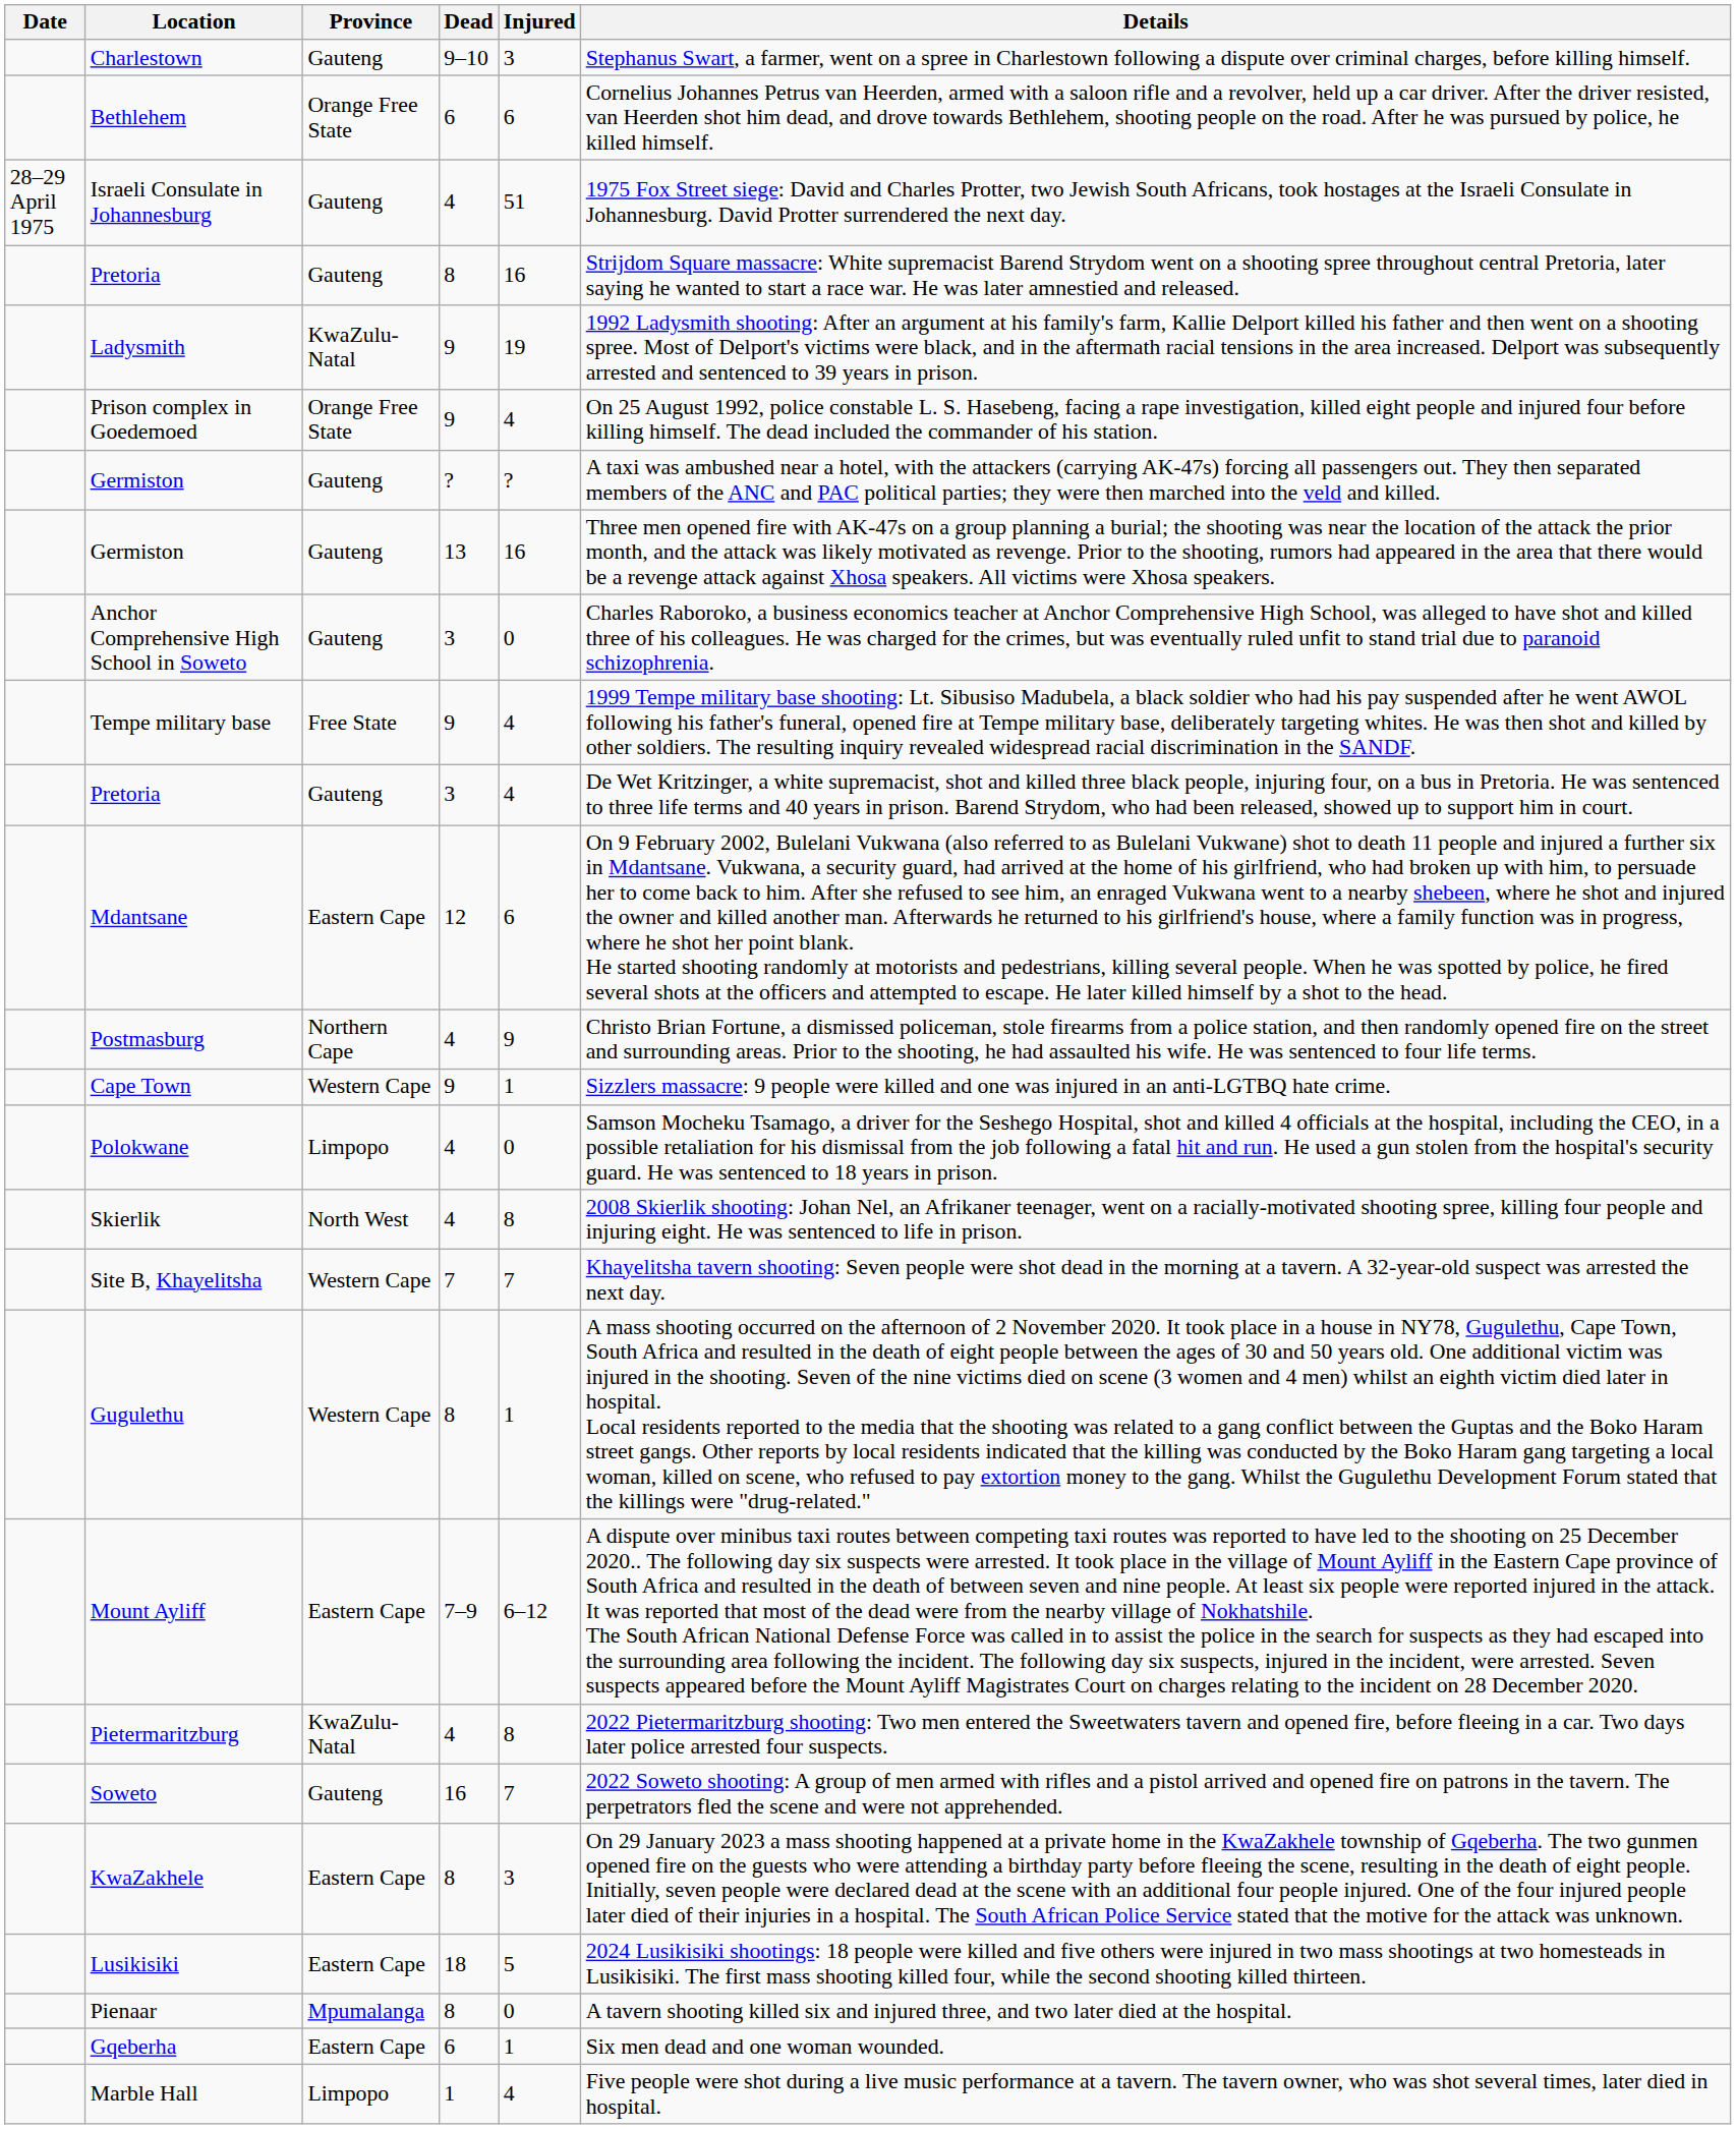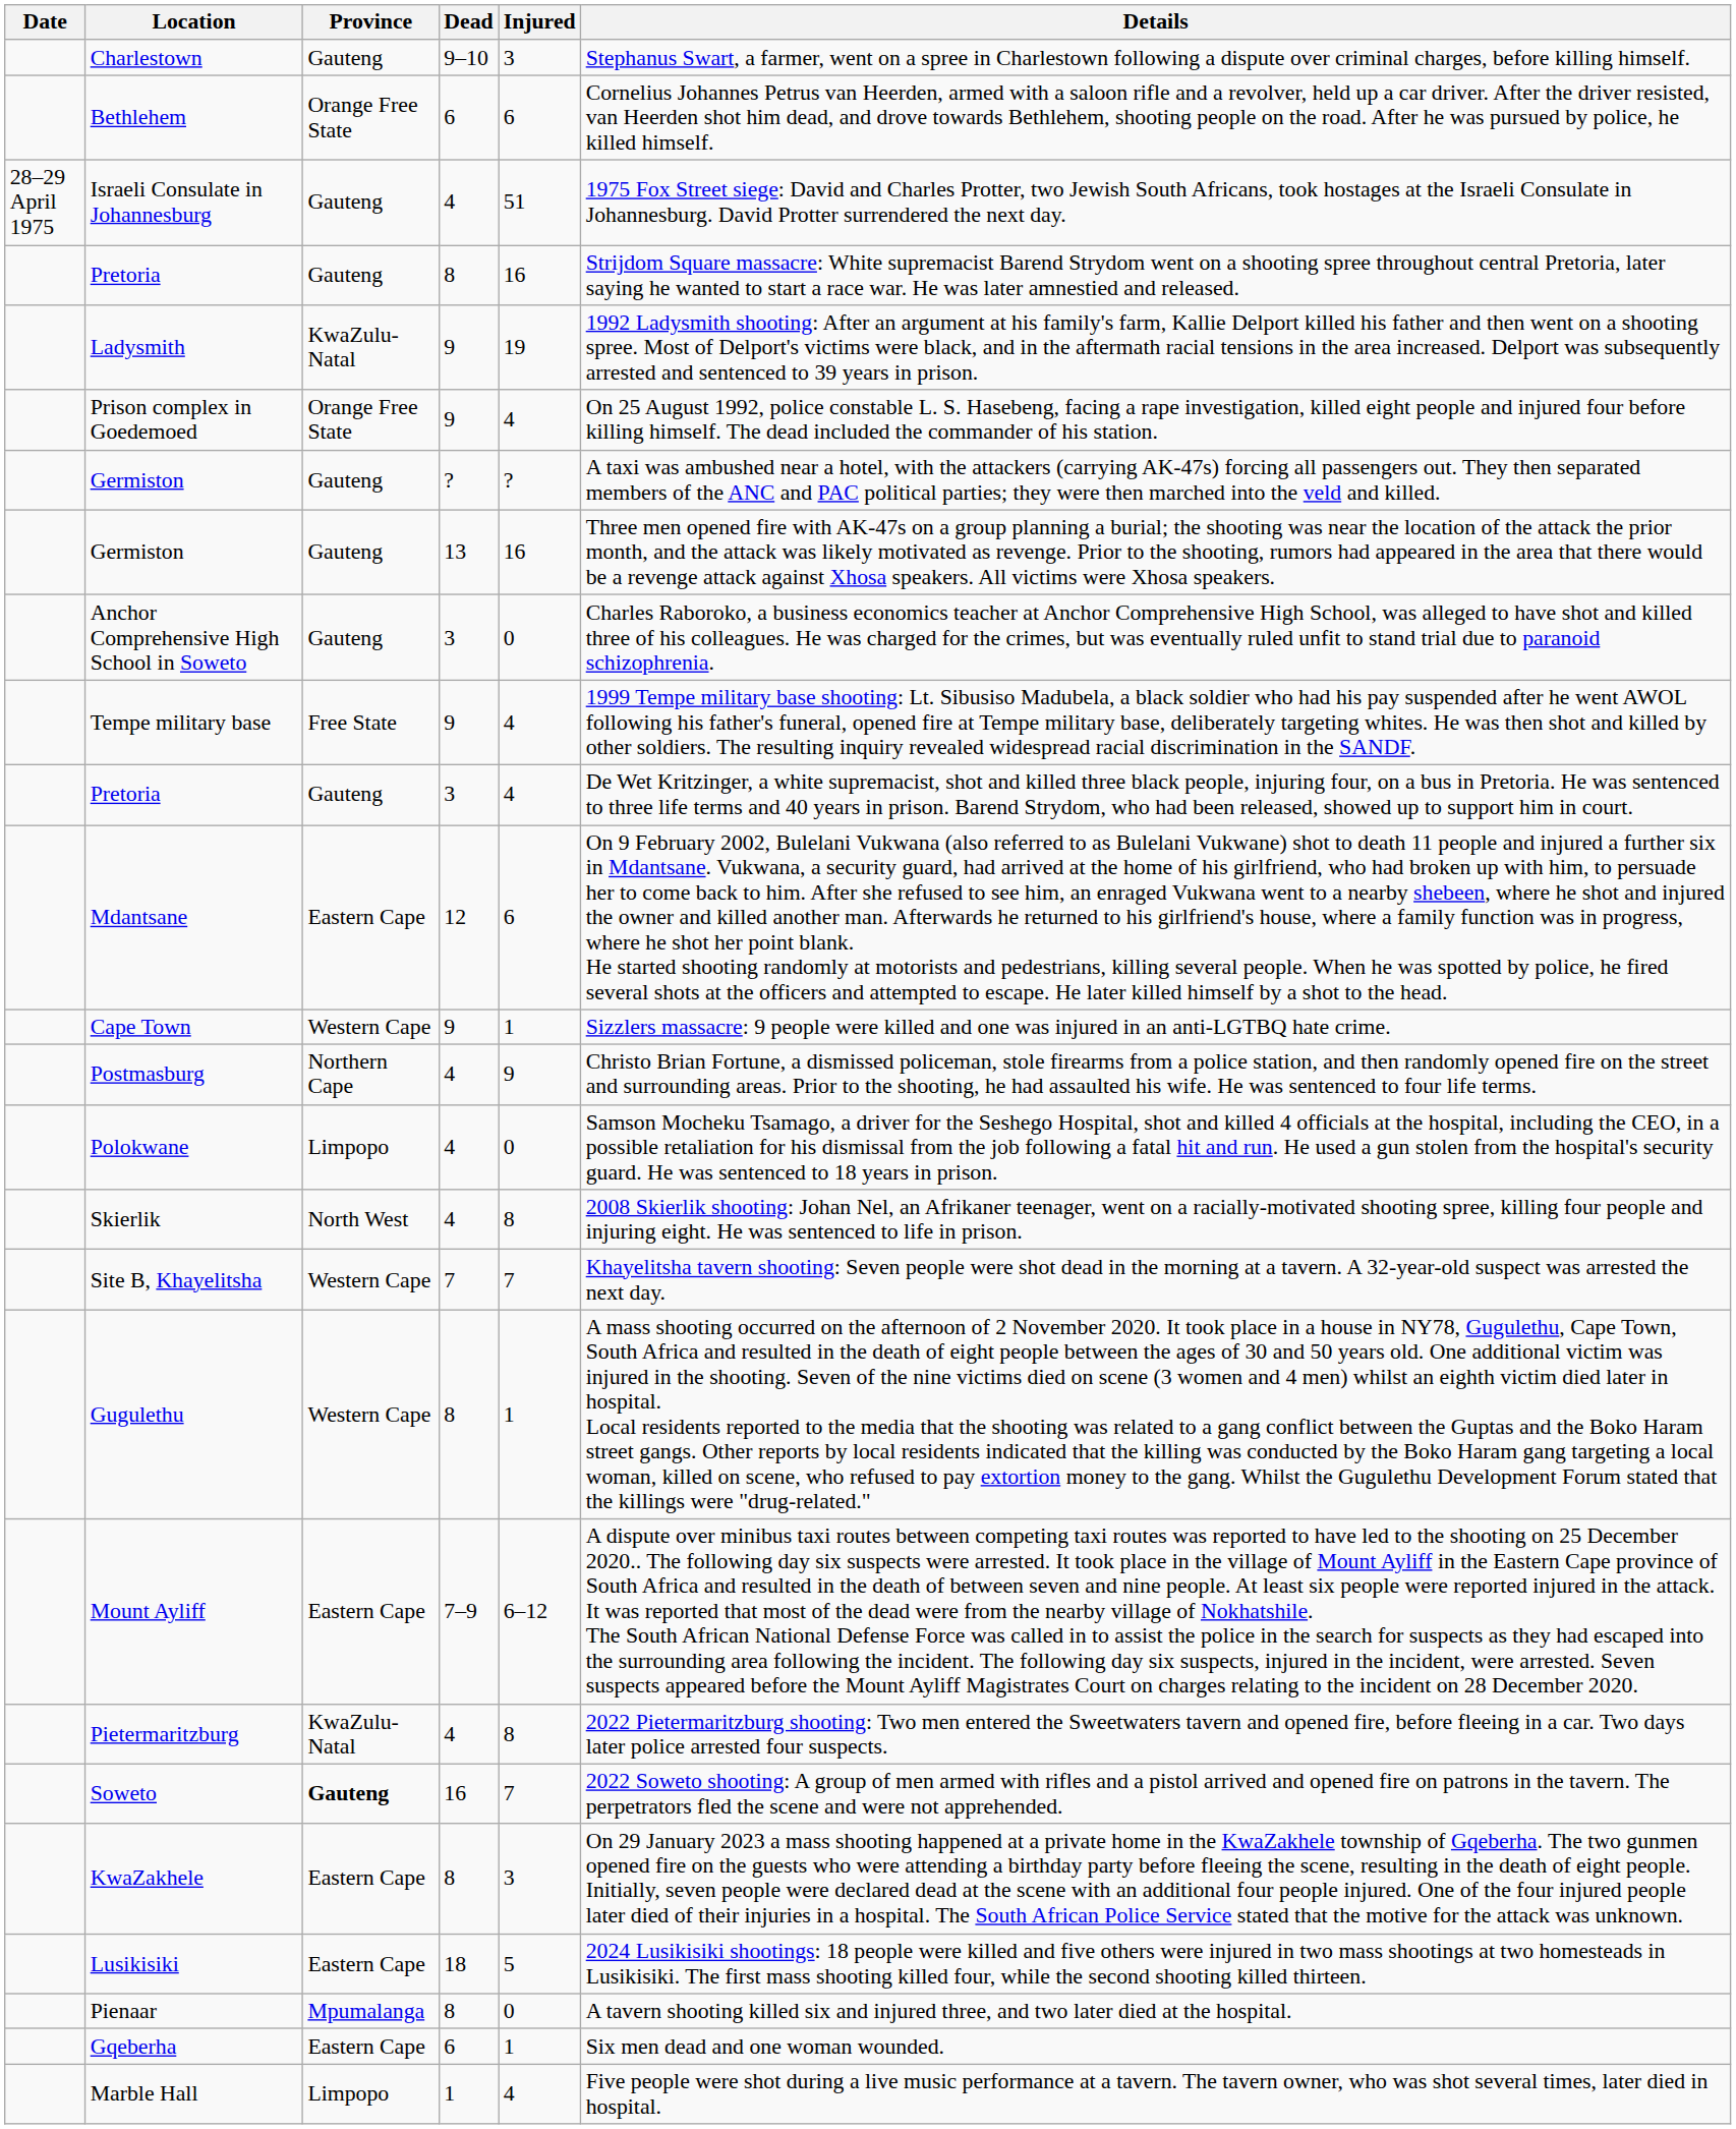 <table class="wikitable sortable">
 <tr>
 <th>Date</th>
 <th>Location</th>
 <th>Province</th>
 <th>Dead</th>
 <th>Injured</th>
 <th class="unsortable">Details</th>
 </tr>
 <tr>
 <td></td>
 <td><a href='#'>Charlestown</a></td>
 <td>Gauteng</td>
 <td>9–10</td>
 <td>3</td>
 <td><a href='#'>Stephanus Swart</a>, a farmer, went on a spree in Charlestown following a dispute over criminal charges, before killing himself.</td>
 </tr>
 <tr>
 <td></td>
 <td><a href='#'>Bethlehem</a></td>
 <td>Orange Free State</td>
 <td>6</td>
 <td>6</td>
 <td>Cornelius Johannes Petrus van Heerden, armed with a saloon rifle and a revolver, held up a car driver. After the driver resisted, van Heerden shot him dead, and drove towards Bethlehem, shooting people on the road. After he was pursued by police, he killed himself.</td>
 </tr>
 <tr>
 <td>28–29 April 1975</td>
 <td>Israeli Consulate in <a href='#'>Johannesburg</a></td>
 <td>Gauteng</td>
 <td>4</td>
 <td>51</td>
 <td><a href='#'>1975 Fox Street siege</a>: David and Charles Protter, two Jewish South Africans, took hostages at the Israeli Consulate in Johannesburg. David Protter surrendered the next day.</td>
 </tr>
 <tr>
 <td></td>
 <td><a href='#'>Pretoria</a></td>
 <td>Gauteng</td>
 <td>8</td>
 <td>16</td>
 <td><a href='#'>Strijdom Square massacre</a>: White supremacist Barend Strydom went on a shooting spree throughout central Pretoria, later saying he wanted to start a race war. He was later amnestied and released.</td>
 </tr>
 <tr>
 <td></td>
 <td><a href='#'>Ladysmith</a></td>
 <td>KwaZulu-Natal</td>
 <td>9</td>
 <td>19</td>
 <td><a href='#'>1992 Ladysmith shooting</a>: After an argument at his family's farm, Kallie Delport killed his father and then went on a shooting spree. Most of Delport's victims were black, and in the aftermath racial tensions in the area increased. Delport was subsequently arrested and sentenced to 39 years in prison.</td>
 </tr>
 <tr>
 <td></td>
 <td>Prison complex in Goedemoed<br></td>
 <td>Orange Free State</td>
 <td>9</td>
 <td>4</td>
 <td>On 25 August 1992, police constable L. S. Hasebeng, facing a rape investigation, killed eight people and injured four before killing himself. The dead included the commander of his station.</td>
 </tr>
 <tr>
 <td></td>
 <td><a href='#'>Germiston</a></td>
 <td>Gauteng</td>
 <td>?</td>
 <td>?</td>
 <td>A taxi was ambushed near a hotel, with the attackers (carrying AK-47s) forcing all passengers out. They then separated members of the <a href='#'>ANC</a> and <a href='#'>PAC</a> political parties; they were then marched into the <a href='#'>veld</a> and killed.</td>
 </tr>
 <tr>
 <td></td>
 <td>Germiston</td>
 <td>Gauteng</td>
 <td>13</td>
 <td>16</td>
 <td>Three men opened fire with AK-47s on a group planning a burial; the shooting was near the location of the attack the prior month, and the attack was likely motivated as revenge. Prior to the shooting, rumors had appeared in the area that there would be a revenge attack against <a href='#'>Xhosa</a> speakers. All victims were Xhosa speakers.</td>
 </tr>
 <tr>
 <td></td>
 <td>Anchor Comprehensive High School in <a href='#'>Soweto</a></td>
 <td>Gauteng</td>
 <td>3</td>
 <td>0</td>
 <td>Charles Raboroko, a business economics teacher at Anchor Comprehensive High School, was alleged to have shot and killed three of his colleagues. He was charged for the crimes, but was eventually ruled unfit to stand trial due to <a href='#'>paranoid schizophrenia</a>.</td>
 </tr>
 <tr>
 <td></td>
 <td>Tempe military base</td>
 <td>Free State</td>
 <td>9</td>
 <td>4</td>
 <td><a href='#'>1999 Tempe military base shooting</a>: Lt. Sibusiso Madubela, a black soldier who had his pay suspended after he went AWOL following his father's funeral, opened fire at Tempe military base, deliberately targeting whites. He was then shot and killed by other soldiers. The resulting inquiry revealed widespread racial discrimination in the <a href='#'>SANDF</a>.</td>
 </tr>
 <tr>
 <td></td>
 <td><a href='#'>Pretoria</a></td>
 <td>Gauteng</td>
 <td>3</td>
 <td>4</td>
 <td>De Wet Kritzinger, a white supremacist, shot and killed three black people, injuring four, on a bus in Pretoria. He was sentenced to three life terms and 40 years in prison. Barend Strydom, who had been released, showed up to support him in court.</td>
 </tr>
 <tr>
 <td></td>
 <td><a href='#'>Mdantsane</a></td>
 <td>Eastern Cape</td>
 <td>12</td>
 <td>6</td>
 <td>On 9 February 2002, Bulelani Vukwana (also referred to as Bulelani Vukwane) shot to death 11 people and injured a further six in <a href='#'>Mdantsane</a>. Vukwana, a security guard, had arrived at the home of his girlfriend, who had broken up with him, to persuade her to come back to him. After she refused to see him, an enraged Vukwana went to a nearby <a href='#'>shebeen</a>, where he shot and injured the owner and killed another man. Afterwards he returned to his girlfriend's house, where a family function was in progress, where he shot her point blank.<br>He started shooting randomly at motorists and pedestrians, killing several people. When he was spotted by police, he fired several shots at the officers and attempted to escape. He later killed himself by a shot to the head.</td>
 </tr>
 <tr>
 <td></td>
+<td><a href='#'>Cape Town</a></td>
+<td>Western Cape</td>
+<td>9</td>
+<td>1</td>
+<td><a href='#'>Sizzlers massacre</a>: 9 people were killed and one was injured in an anti-LGTBQ hate crime.</td>
+</tr>
+<tr>
+<td></td>
 <td><a href='#'>Postmasburg</a></td>
 <td>Northern Cape</td>
 <td>4</td>
 <td>9</td>
 <td>Christo Brian Fortune, a dismissed policeman, stole firearms from a police station, and then randomly opened fire on the street and surrounding areas. Prior to the shooting, he had assaulted his wife. He was sentenced to four life terms.</td>
-</tr>
-<tr>
-<td></td>
-<td><a href='#'>Cape Town</a></td>
-<td>Western Cape</td>
-<td>9</td>
-<td>1</td>
-<td><a href='#'>Sizzlers massacre</a>: 9 people were killed and one was injured in an anti-LGTBQ hate crime.</td>
 </tr>
 <tr>
 <td></td>
 <td><a href='#'>Polokwane</a></td>
 <td>Limpopo</td>
 <td>4</td>
 <td>0</td>
 <td>Samson Mocheku Tsamago, a driver for the Seshego Hospital, shot and killed 4 officials at the hospital, including the CEO, in a possible retaliation for his dismissal from the job following a fatal <a href='#'>hit and run</a>. He used a gun stolen from the hospital's security guard. He was sentenced to 18 years in prison.</td>
 </tr>
 <tr>
 <td></td>
 <td>Skierlik</td>
 <td>North West</td>
 <td>4</td>
 <td>8</td>
 <td><a href='#'>2008 Skierlik shooting</a>: Johan Nel, an Afrikaner teenager, went on a racially-motivated shooting spree, killing four people and injuring eight. He was sentenced to life in prison.</td>
 </tr>
 <tr>
 <td></td>
 <td>Site B, <a href='#'>Khayelitsha</a></td>
 <td>Western Cape</td>
 <td>7</td>
 <td>7</td>
 <td><a href='#'>Khayelitsha tavern shooting</a>: Seven people were shot dead in the morning at a tavern. A 32-year-old suspect was arrested the next day.</td>
 </tr>
 <tr>
 <td></td>
 <td><a href='#'>Gugulethu</a><br></td>
 <td>Western Cape</td>
 <td>8</td>
 <td>1</td>
 <td>A mass shooting occurred on the afternoon of 2 November 2020. It took place in a house in NY78, <a href='#'>Gugulethu</a>, Cape Town, South Africa and resulted in the death of eight people between the ages of 30 and 50 years old. One additional victim was injured in the shooting. Seven of the nine victims died on scene (3 women and 4 men) whilst an eighth victim died later in hospital.<br>Local residents reported to the media that the shooting was related to a gang conflict between the Guptas and the Boko Haram street gangs. Other reports by local residents indicated that the killing was conducted by the Boko Haram gang targeting a local woman, killed on scene, who refused to pay <a href='#'>extortion</a> money to the gang. Whilst the Gugulethu Development Forum stated that the killings were "drug-related."</td>
 </tr>
 <tr>
 <td></td>
 <td><a href='#'>Mount Ayliff</a><br></td>
 <td>Eastern Cape</td>
 <td>7–9</td>
 <td>6–12</td>
 <td>A dispute over minibus taxi routes between competing taxi routes was reported to have led to the shooting on 25 December 2020.. The following day six suspects were arrested. It took place in the village of <a href='#'>Mount Ayliff</a> in the Eastern Cape province of South Africa and resulted in the death of between seven and nine people. At least six people were reported injured in the attack. It was reported that most of the dead were from the nearby village of <a href='#'>Nokhatshile</a>.<br>The South African National Defense Force was called in to assist the police in the search for suspects as they had escaped into the surrounding area following the incident. The following day six suspects, injured in the incident, were arrested. Seven suspects appeared before the Mount Ayliff Magistrates Court on charges relating to the incident on 28 December 2020.</td>
 </tr>
 <tr>
 <td></td>
 <td><a href='#'>Pietermaritzburg</a></td>
 <td>KwaZulu-Natal</td>
 <td>4</td>
 <td>8</td>
 <td><a href='#'>2022 Pietermaritzburg shooting</a>: Two men entered the Sweetwaters tavern and opened fire, before fleeing in a car. Two days later police arrested four suspects.</td>
 </tr>
 <tr>
 <td></td>
 <td><a href='#'>Soweto</a></td>
-<td>Gauteng</td>
+<td><strong>Gauteng</strong></td>
 <td>16</td>
 <td>7</td>
 <td><a href='#'>2022 Soweto shooting</a>: A group of men armed with rifles and a pistol arrived and opened fire on patrons in the tavern. The perpetrators fled the scene and were not apprehended.</td>
 </tr>
 <tr>
 <td></td>
 <td><a href='#'>KwaZakhele</a><br></td>
 <td>Eastern Cape</td>
 <td>8</td>
 <td>3</td>
 <td>On 29 January 2023 a mass shooting happened at a private home in the <a href='#'>KwaZakhele</a> township of <a href='#'>Gqeberha</a>. The two gunmen opened fire on the guests who were attending a birthday party before fleeing the scene, resulting in the death of eight people. Initially, seven people were declared dead at the scene with an additional four people injured. One of the four injured people later died of their injuries in a hospital. The <a href='#'>South African Police Service</a> stated that the motive for the attack was unknown.</td>
 </tr>
 <tr>
 <td></td>
 <td><a href='#'>Lusikisiki</a></td>
 <td>Eastern Cape</td>
 <td>18</td>
 <td>5</td>
 <td><a href='#'>2024 Lusikisiki shootings</a>: 18 people were killed and five others were injured in two mass shootings at two homesteads in Lusikisiki. The first mass shooting killed four, while the second shooting killed thirteen.</td>
 </tr>
 <tr>
 <td></td>
 <td>Pienaar</td>
 <td><a href='#'>Mpumalanga</a></td>
 <td>8</td>
 <td>0</td>
 <td>A tavern shooting killed six and injured three, and two later died at the hospital.</td>
 </tr>
 <tr>
 <td></td>
 <td><a href='#'>Gqeberha</a></td>
 <td>Eastern Cape</td>
 <td>6</td>
 <td>1</td>
 <td>Six men dead and one woman wounded.</td>
 </tr>
 <tr>
 <td></td>
 <td>Marble Hall</td>
 <td>Limpopo</td>
 <td>1</td>
 <td>4</td>
 <td>Five people were shot during a live music performance at a tavern. The tavern owner, who was shot several times, later died in hospital.</td>
 </tr>
 </table>
